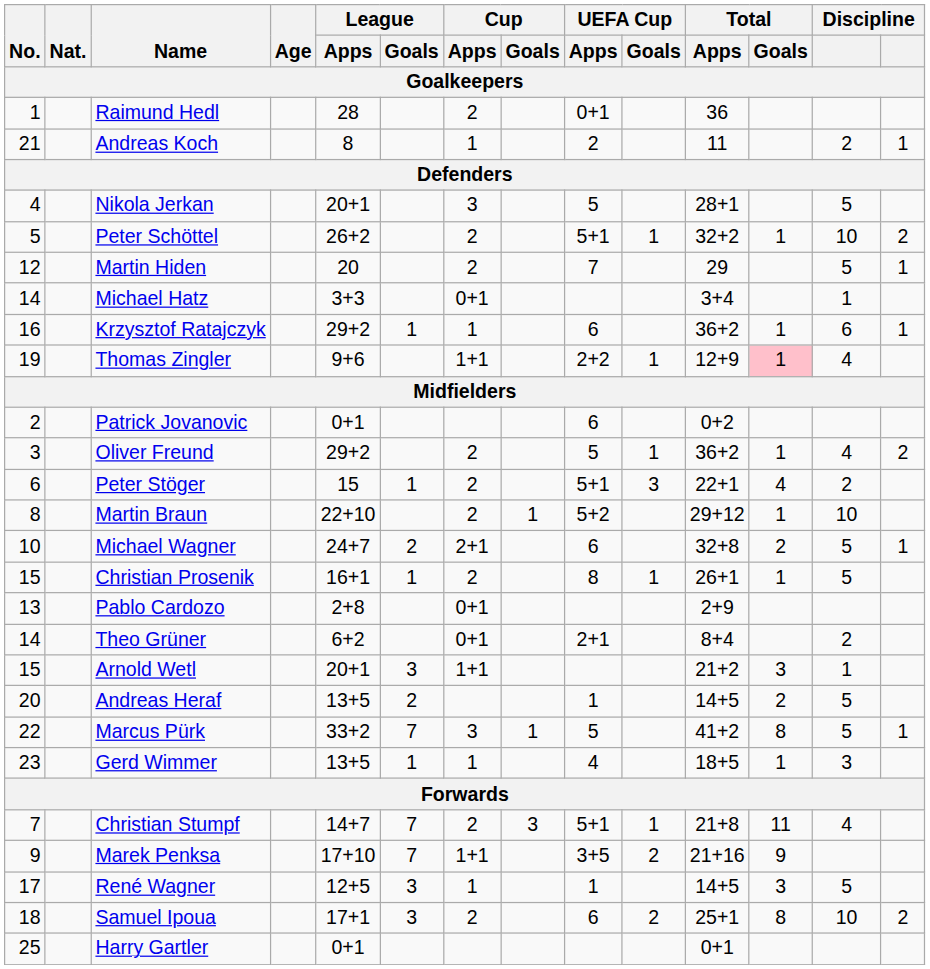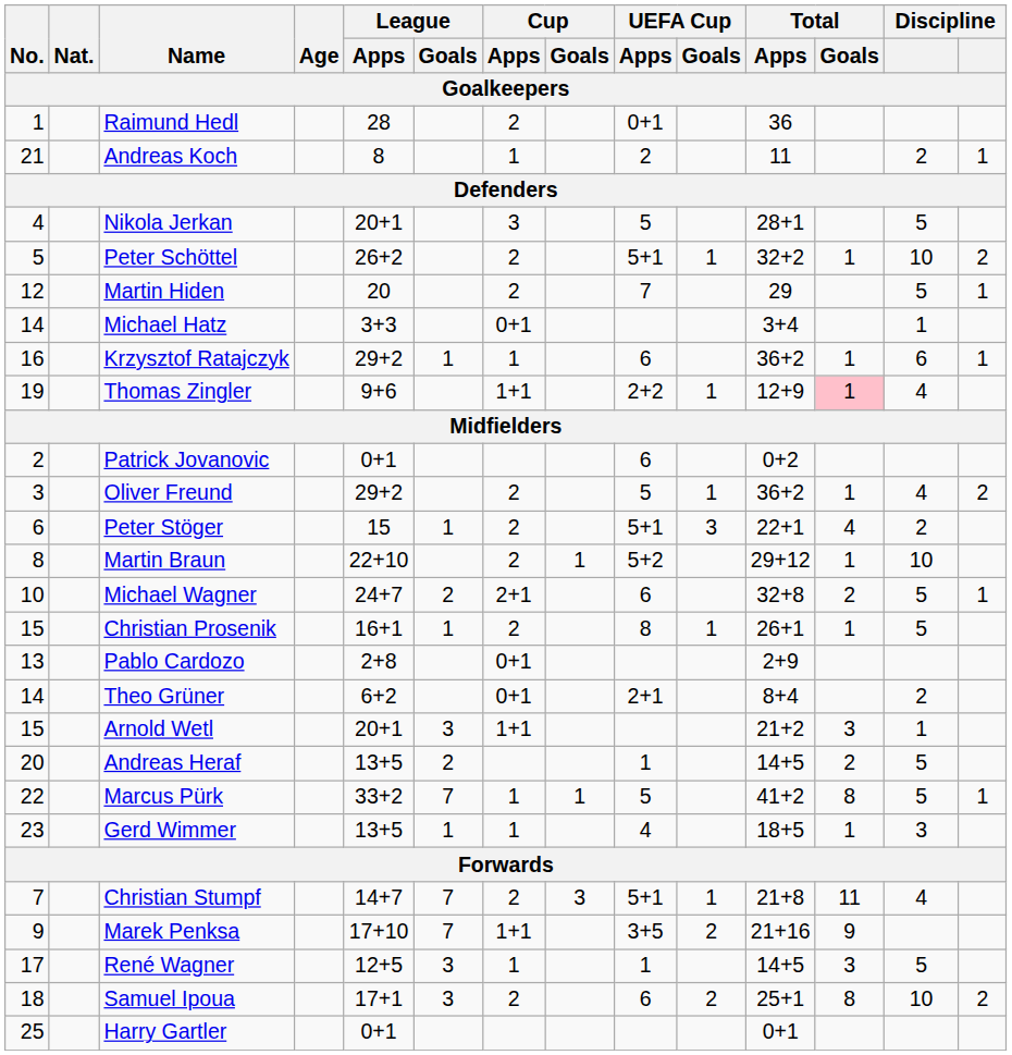 <table class="wikitable" style="text-align:center">
 <tr>
 <th rowspan="2" valign="bottom">No.</th>
 <th rowspan="2" valign="bottom">Nat.</th>
 <th rowspan="2" valign="bottom">Name</th>
 <th rowspan="2" valign="bottom">Age</th>
 <th colspan="2" width="85">League</th>
 <th colspan="2" width="85">Cup</th>
 <th colspan="2" width="85">UEFA Cup</th>
 <th colspan="2" width="85">Total</th>
 <th colspan="2" width="85">Discipline</th>
 </tr>
 <tr>
 <th>Apps</th>
 <th>Goals</th>
 <th>Apps</th>
 <th>Goals</th>
 <th>Apps</th>
 <th>Goals</th>
 <th>Apps</th>
 <th>Goals</th>
 <th></th>
 <th></th>
 </tr>
 <tr>
 <th colspan=20>Goalkeepers</th>
 </tr>
 <tr>
 <td align="right">1</td>
 <td></td>
 <td align="left"><a href='#'>Raimund Hedl</a></td>
 <td></td>
 <td>28</td>
 <td></td>
 <td>2</td>
 <td></td>
 <td>0+1</td>
 <td></td>
 <td>36</td>
 <td></td>
 <td></td>
 <td></td>
 </tr>
 <tr>
 <td align="right">21</td>
 <td></td>
 <td align="left"><a href='#'>Andreas Koch</a></td>
 <td></td>
 <td>8</td>
 <td></td>
 <td>1</td>
 <td></td>
 <td>2</td>
 <td></td>
 <td>11</td>
 <td></td>
 <td>2</td>
 <td>1</td>
 </tr>
 <tr>
 <th colspan=20>Defenders</th>
 </tr>
 <tr>
 <td align="right">4</td>
 <td></td>
 <td align="left"><a href='#'>Nikola Jerkan</a></td>
 <td></td>
 <td>20+1</td>
 <td></td>
 <td>3</td>
 <td></td>
 <td>5</td>
 <td></td>
 <td>28+1</td>
 <td></td>
 <td>5</td>
 <td></td>
 </tr>
 <tr>
 <td align="right">5</td>
 <td></td>
 <td align="left"><a href='#'>Peter Schöttel</a></td>
 <td></td>
 <td>26+2</td>
 <td></td>
 <td>2</td>
 <td></td>
 <td>5+1</td>
 <td>1</td>
 <td>32+2</td>
 <td>1</td>
 <td>10</td>
 <td>2</td>
 </tr>
 <tr>
 <td align="right">12</td>
 <td></td>
 <td align="left"><a href='#'>Martin Hiden</a></td>
 <td></td>
 <td>20</td>
 <td></td>
 <td>2</td>
 <td></td>
 <td>7</td>
 <td></td>
 <td>29</td>
 <td></td>
 <td>5</td>
 <td>1</td>
 </tr>
 <tr>
 <td align="right">14</td>
 <td></td>
 <td align="left"><a href='#'>Michael Hatz</a></td>
 <td></td>
 <td>3+3</td>
 <td></td>
 <td>0+1</td>
 <td></td>
 <td></td>
 <td></td>
 <td>3+4</td>
 <td></td>
 <td>1</td>
 <td></td>
 </tr>
 <tr>
 <td align="right">16</td>
 <td></td>
 <td align="left"><a href='#'>Krzysztof Ratajczyk</a></td>
 <td></td>
 <td>29+2</td>
 <td>1</td>
 <td>1</td>
 <td></td>
 <td>6</td>
 <td></td>
 <td>36+2</td>
 <td>1</td>
 <td>6</td>
 <td>1</td>
 </tr>
 <tr>
 <td align="right">19</td>
 <td></td>
 <td align="left"><a href='#'>Thomas Zingler</a></td>
 <td></td>
 <td>9+6</td>
 <td></td>
 <td>1+1</td>
 <td></td>
 <td>2+2</td>
 <td>1</td>
 <td>12+9</td>
 <td style="background: pink;">1</td>
 <td>4</td>
 <td></td>
 </tr>
 <tr>
 <th colspan=20>Midfielders</th>
 </tr>
 <tr>
 <td align="right">2</td>
 <td></td>
 <td align="left"><a href='#'>Patrick Jovanovic</a></td>
 <td></td>
 <td>0+1</td>
 <td></td>
 <td></td>
 <td></td>
 <td>6</td>
 <td></td>
 <td>0+2</td>
 <td></td>
 <td></td>
 <td></td>
 </tr>
 <tr>
 <td align="right">3</td>
 <td></td>
 <td align="left"><a href='#'>Oliver Freund</a></td>
 <td></td>
 <td>29+2</td>
 <td></td>
 <td>2</td>
 <td></td>
 <td>5</td>
 <td>1</td>
 <td>36+2</td>
 <td>1</td>
 <td>4</td>
 <td>2</td>
 </tr>
 <tr>
 <td align="right">6</td>
 <td></td>
 <td align="left"><a href='#'>Peter Stöger</a></td>
 <td></td>
 <td>15</td>
 <td>1</td>
 <td>2</td>
 <td></td>
 <td>5+1</td>
 <td>3</td>
 <td>22+1</td>
 <td>4</td>
 <td>2</td>
 <td></td>
 </tr>
 <tr>
 <td align="right">8</td>
 <td></td>
 <td align="left"><a href='#'>Martin Braun</a></td>
 <td></td>
 <td>22+10</td>
 <td></td>
 <td>2</td>
 <td>1</td>
 <td>5+2</td>
 <td></td>
 <td>29+12</td>
 <td>1</td>
 <td>10</td>
 <td></td>
 </tr>
 <tr>
 <td align="right">10</td>
 <td></td>
 <td align="left"><a href='#'>Michael Wagner</a></td>
 <td></td>
 <td>24+7</td>
 <td>2</td>
 <td>2+1</td>
 <td></td>
 <td>6</td>
 <td></td>
 <td>32+8</td>
 <td>2</td>
 <td>5</td>
 <td>1</td>
 </tr>
 <tr>
 <td align="right">15</td>
 <td></td>
 <td align="left"><a href='#'>Christian Prosenik</a></td>
 <td></td>
 <td>16+1</td>
 <td>1</td>
 <td>2</td>
 <td></td>
 <td>8</td>
 <td>1</td>
 <td>26+1</td>
 <td>1</td>
 <td>5</td>
 <td></td>
 </tr>
 <tr>
 <td align="right">13</td>
 <td></td>
 <td align="left"><a href='#'>Pablo Cardozo</a></td>
 <td></td>
 <td>2+8</td>
 <td></td>
 <td>0+1</td>
 <td></td>
 <td></td>
 <td></td>
 <td>2+9</td>
 <td></td>
 <td></td>
 <td></td>
 </tr>
 <tr>
 <td align="right">14</td>
 <td></td>
 <td align="left"><a href='#'>Theo Grüner</a></td>
 <td></td>
 <td>6+2</td>
 <td></td>
 <td>0+1</td>
 <td></td>
 <td>2+1</td>
 <td></td>
 <td>8+4</td>
 <td></td>
 <td>2</td>
 <td></td>
 </tr>
 <tr>
 <td align="right">15</td>
 <td></td>
 <td align="left"><a href='#'>Arnold Wetl</a></td>
 <td></td>
 <td>20+1</td>
 <td>3</td>
 <td>1+1</td>
 <td></td>
 <td></td>
 <td></td>
 <td>21+2</td>
 <td>3</td>
 <td>1</td>
 <td></td>
 </tr>
 <tr>
 <td align="right">20</td>
 <td></td>
 <td align="left"><a href='#'>Andreas Heraf</a></td>
 <td></td>
 <td>13+5</td>
 <td>2</td>
 <td></td>
 <td></td>
 <td>1</td>
 <td></td>
 <td>14+5</td>
 <td>2</td>
 <td>5</td>
 <td></td>
 </tr>
 <tr>
 <td align="right">22</td>
 <td></td>
 <td align="left"><a href='#'>Marcus Pürk</a></td>
 <td></td>
 <td>33+2</td>
 <td>7</td>
-<td>3</td>
+<td>1</td>
 <td>1</td>
 <td>5</td>
 <td></td>
 <td>41+2</td>
 <td>8</td>
 <td>5</td>
 <td>1</td>
 </tr>
 <tr>
 <td align="right">23</td>
 <td></td>
 <td align="left"><a href='#'>Gerd Wimmer</a></td>
 <td></td>
 <td>13+5</td>
 <td>1</td>
 <td>1</td>
 <td></td>
 <td>4</td>
 <td></td>
 <td>18+5</td>
 <td>1</td>
 <td>3</td>
 <td></td>
 </tr>
 <tr>
 <th colspan=20>Forwards</th>
 </tr>
 <tr>
 <td align="right">7</td>
 <td></td>
 <td align="left"><a href='#'>Christian Stumpf</a></td>
 <td></td>
 <td>14+7</td>
 <td>7</td>
 <td>2</td>
 <td>3</td>
 <td>5+1</td>
 <td>1</td>
 <td>21+8</td>
 <td>11</td>
 <td>4</td>
 <td></td>
 </tr>
 <tr>
 <td align="right">9</td>
 <td></td>
 <td align="left"><a href='#'>Marek Penksa</a></td>
 <td></td>
 <td>17+10</td>
 <td>7</td>
 <td>1+1</td>
 <td></td>
 <td>3+5</td>
 <td>2</td>
 <td>21+16</td>
 <td>9</td>
 <td></td>
 <td></td>
 </tr>
 <tr>
 <td align="right">17</td>
 <td></td>
 <td align="left"><a href='#'>René Wagner</a></td>
 <td></td>
 <td>12+5</td>
 <td>3</td>
 <td>1</td>
 <td></td>
 <td>1</td>
 <td></td>
 <td>14+5</td>
 <td>3</td>
 <td>5</td>
 <td></td>
 </tr>
 <tr>
 <td align="right">18</td>
 <td></td>
 <td align="left"><a href='#'>Samuel Ipoua</a></td>
 <td></td>
 <td>17+1</td>
 <td>3</td>
 <td>2</td>
 <td></td>
 <td>6</td>
 <td>2</td>
 <td>25+1</td>
 <td>8</td>
 <td>10</td>
 <td>2</td>
 </tr>
 <tr>
 <td align="right">25</td>
 <td></td>
 <td align="left"><a href='#'>Harry Gartler</a></td>
 <td></td>
 <td>0+1</td>
 <td></td>
 <td></td>
 <td></td>
 <td></td>
 <td></td>
 <td>0+1</td>
 <td></td>
 <td></td>
 <td></td>
 </tr>
 </table>
